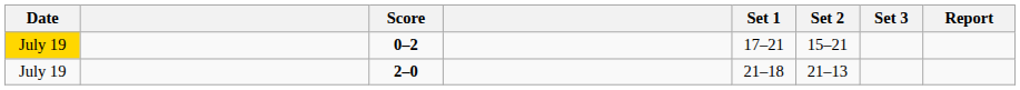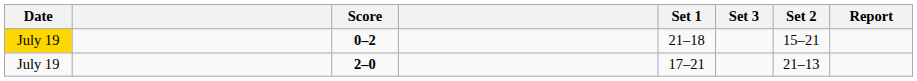 <table class="wikitable" style="text-align: center; font-size:90% ">
 <tr>
 <th width="60">Date</th>
 <th align="right" width="250"></th>
 <th width="60">Score</th>
 <th align="left" width="250"></th>
 <th width="50">Set 1</th>
+<th width="50">Set 3</th>
 <th width="50">Set 2</th>
-<th width="50">Set 3</th>
 <th width="75">Report</th>
 </tr>
 <tr>
 <td style="background: gold;">July 19</td>
 <td align=left></td>
 <td align=center><strong>0–2</strong></td>
 <td align=left><strong></strong></td>
-<td>17–21</td>
+<td>21–18</td>
+<td></td>
 <td>15–21</td>
-<td></td>
 <td></td>
 </tr>
 <tr>
 <td>July 19</td>
 <td align=left><strong></strong></td>
 <td align=center><strong>2–0</strong></td>
 <td align=left></td>
-<td>21–18</td>
+<td>17–21</td>
+<td></td>
 <td>21–13</td>
-<td></td>
 <td></td>
 </tr>
 </table>
